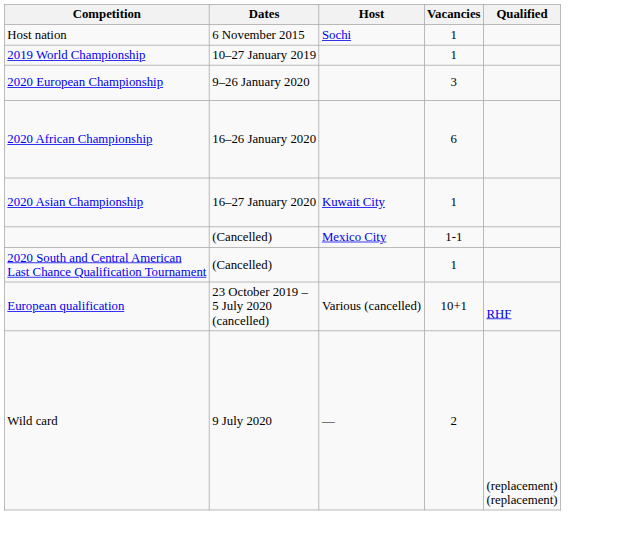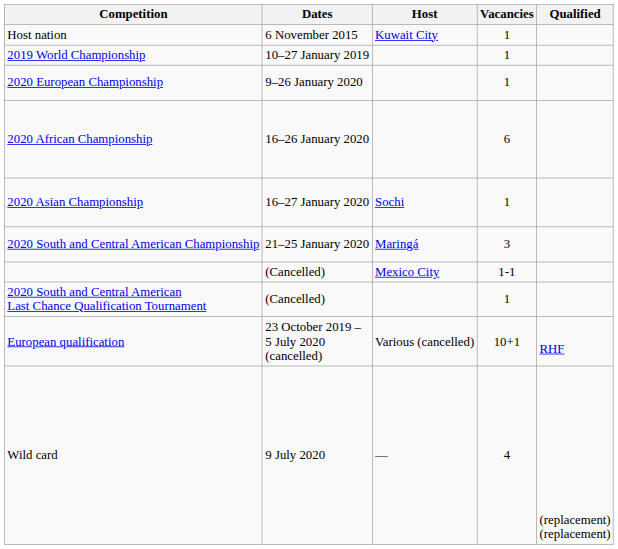 <table class="wikitable">
 <tr>
 <th>Competition</th>
 <th>Dates</th>
 <th>Host</th>
 <th>Vacancies</th>
 <th>Qualified</th>
 </tr>
 <tr>
 <td>Host nation</td>
 <td>6 November 2015</td>
-<td> <a href='#'>Sochi</a></td>
+<td> <a href='#'>Kuwait City</a></td>
 <td style="text-align: center;">1</td>
 <td></td>
 </tr>
 <tr>
 <td><a href='#'>2019 World Championship</a></td>
 <td>10–27 January 2019</td>
 <td><br></td>
 <td style="text-align: center;">1</td>
 <td></td>
 </tr>
 <tr>
 <td><a href='#'>2020 European Championship</a></td>
 <td>9–26 January 2020</td>
 <td><br><br></td>
-<td style="text-align: center;">3</td>
+<td style="text-align: center;">1</td>
 <td><br><br></td>
 </tr>
 <tr>
 <td><a href='#'>2020 African Championship</a></td>
 <td>16–26 January 2020</td>
 <td></td>
 <td style="text-align: center;">6</td>
 <td><br><br><br><br><br></td>
 </tr>
 <tr>
 <td><a href='#'>2020 Asian Championship</a></td>
 <td>16–27 January 2020</td>
-<td> <a href='#'>Kuwait City</a></td>
+<td> <a href='#'>Sochi</a></td>
 <td style="text-align: center;">1</td>
 <td><br><br><br></td>
+</tr>
+<tr>
+<td><a href='#'>2020 South and Central American Championship</a></td>
+<td>21–25 January 2020</td>
+<td> <a href='#'>Maringá</a></td>
+<td style="text-align: center;">3</td>
+<td><br><br></td>
 </tr>
 <tr>
 <td></td>
 <td>(Cancelled)</td>
 <td> <a href='#'>Mexico City</a></td>
 <td style="text-align: center;">1-1</td>
 <td></td>
 </tr>
 <tr>
 <td><a href='#'>2020 South and Central American<br>Last Chance Qualification Tournament</a></td>
 <td>(Cancelled)</td>
 <td></td>
 <td style="text-align: center;">1</td>
 <td></td>
 </tr>
 <tr>
 <td><a href='#'>European qualification</a></td>
 <td>23 October 2019 –<br>5 July 2020<br>(cancelled)</td>
 <td>Various (cancelled)</td>
 <td style="text-align: center;">10+1</td>
 <td><br> <a href='#'>RHF</a></td>
 </tr>
 <tr>
 <td>Wild card</td>
 <td>9 July 2020</td>
 <td>—</td>
-<td style="text-align: center;">2</td>
+<td style="text-align: center;">4</td>
 <td><br><br><br><br><br><br><br><br><br><br> (replacement)<br> (replacement)</td>
 </tr>
 </table>
